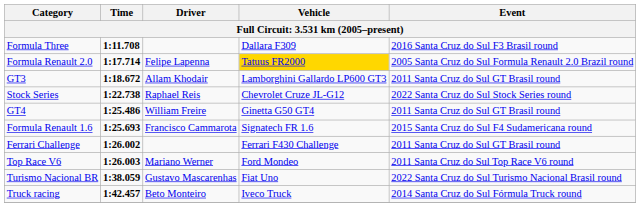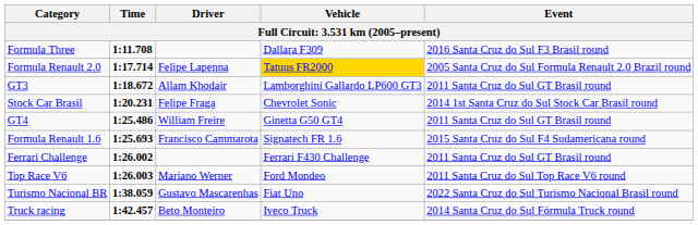 <table class="wikitable">
 <tr>
 <th>Category</th>
 <th>Time</th>
 <th>Driver</th>
 <th>Vehicle</th>
 <th>Event</th>
 </tr>
 <tr>
 <th colspan=5>Full Circuit: 3.531 km (2005–present)</th>
 </tr>
 <tr>
 <td><a href='#'>Formula Three</a></td>
 <td><strong>1:11.708</strong></td>
 <td></td>
 <td><a href='#'>Dallara F309</a></td>
 <td><a href='#'>2016 Santa Cruz do Sul F3 Brasil round</a></td>
 </tr>
 <tr>
 <td><a href='#'>Formula Renault 2.0</a></td>
 <td><strong>1:17.714</strong></td>
 <td><a href='#'>Felipe Lapenna</a></td>
 <td style="background: gold;"><a href='#'>Tatuus FR2000</a></td>
 <td><a href='#'>2005 Santa Cruz do Sul Formula Renault 2.0 Brazil round</a></td>
 </tr>
 <tr>
 <td><a href='#'>GT3</a></td>
 <td><strong>1:18.672</strong></td>
 <td><a href='#'>Allam Khodair</a></td>
 <td><a href='#'>Lamborghini Gallardo LP600 GT3</a></td>
 <td><a href='#'>2011 Santa Cruz do Sul GT Brasil round</a></td>
 </tr>
 <tr>
-<td><a href='#'>Stock Series</a></td>
-<td><strong>1:22.738</strong></td>
-<td><a href='#'>Raphael Reis</a></td>
-<td><a href='#'>Chevrolet Cruze JL-G12</a></td>
-<td><a href='#'>2022 Santa Cruz do Sul Stock Series round</a></td>
+<td><a href='#'>Stock Car Brasil</a></td>
+<td><strong>1:20.231</strong></td>
+<td><a href='#'>Felipe Fraga</a></td>
+<td><a href='#'>Chevrolet Sonic</a></td>
+<td><a href='#'>2014 1st Santa Cruz do Sul Stock Car Brasil round</a></td>
 </tr>
 <tr>
 <td><a href='#'>GT4</a></td>
 <td><strong>1:25.486</strong></td>
 <td><a href='#'>William Freire</a></td>
 <td><a href='#'>Ginetta G50 GT4</a></td>
 <td><a href='#'>2011 Santa Cruz do Sul GT Brasil round</a></td>
 </tr>
 <tr>
 <td><a href='#'>Formula Renault 1.6</a></td>
 <td><strong>1:25.693</strong></td>
 <td><a href='#'>Francisco Cammarota</a></td>
 <td><a href='#'>Signatech FR 1.6</a></td>
 <td><a href='#'>2015 Santa Cruz do Sul F4 Sudamericana round</a></td>
 </tr>
 <tr>
 <td><a href='#'>Ferrari Challenge</a></td>
 <td><strong>1:26.002</strong></td>
 <td></td>
 <td><a href='#'>Ferrari F430 Challenge</a></td>
 <td><a href='#'>2011 Santa Cruz do Sul GT Brasil round</a></td>
 </tr>
 <tr>
 <td><a href='#'>Top Race V6</a></td>
 <td><strong>1:26.003</strong></td>
 <td><a href='#'>Mariano Werner</a></td>
 <td><a href='#'>Ford Mondeo</a></td>
 <td><a href='#'>2011 Santa Cruz do Sul Top Race V6 round</a></td>
 </tr>
 <tr>
 <td><a href='#'>Turismo Nacional BR</a></td>
 <td><strong>1:38.059</strong></td>
 <td><a href='#'>Gustavo Mascarenhas</a></td>
 <td><a href='#'>Fiat Uno</a></td>
 <td><a href='#'>2022 Santa Cruz do Sul Turismo Nacional Brasil round</a></td>
 </tr>
 <tr>
 <td><a href='#'>Truck racing</a></td>
 <td><strong>1:42.457</strong></td>
 <td><a href='#'>Beto Monteiro</a></td>
 <td><a href='#'>Iveco Truck</a></td>
 <td><a href='#'>2014 Santa Cruz do Sul Fórmula Truck round</a></td>
 </tr>
 <tr>
 </tr>
 </table>
